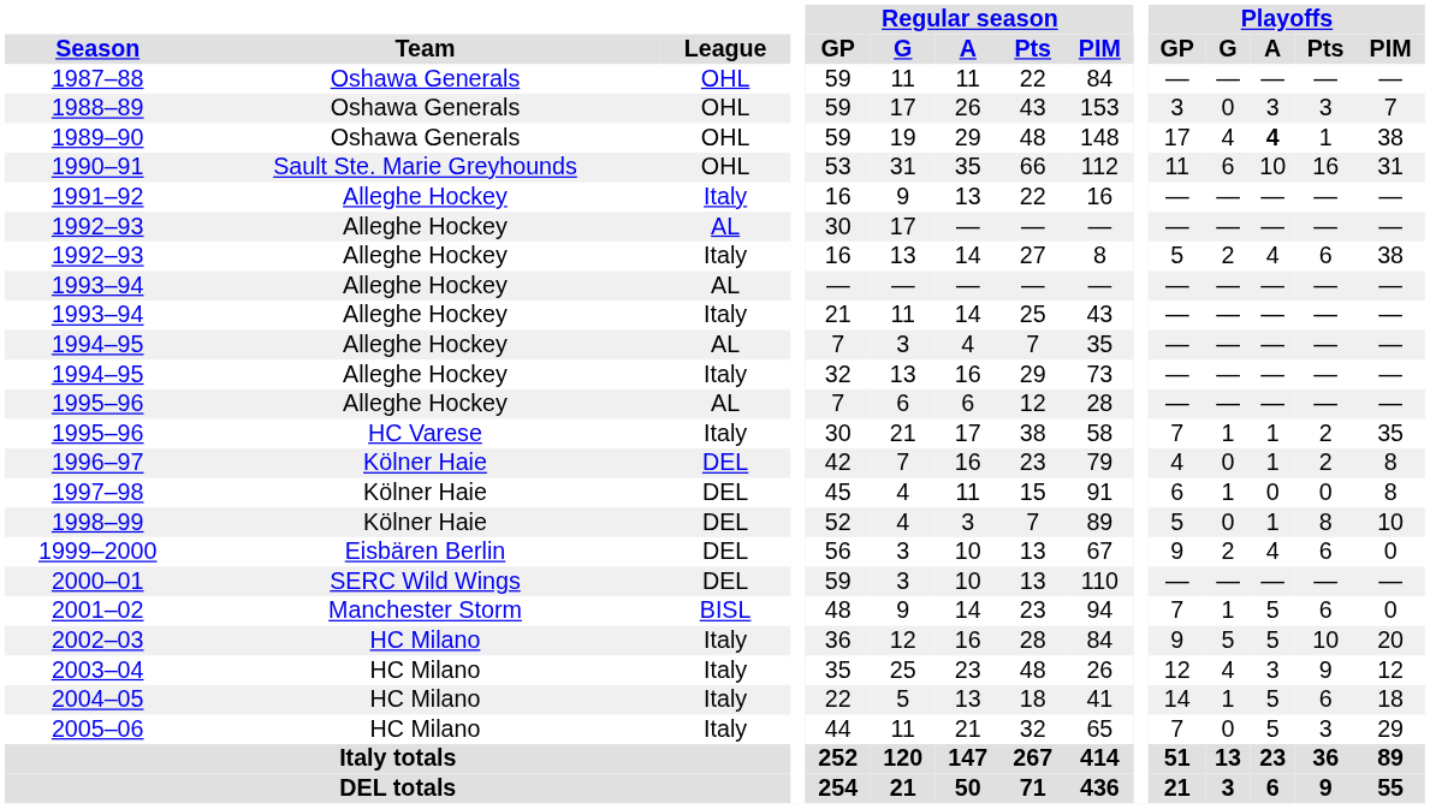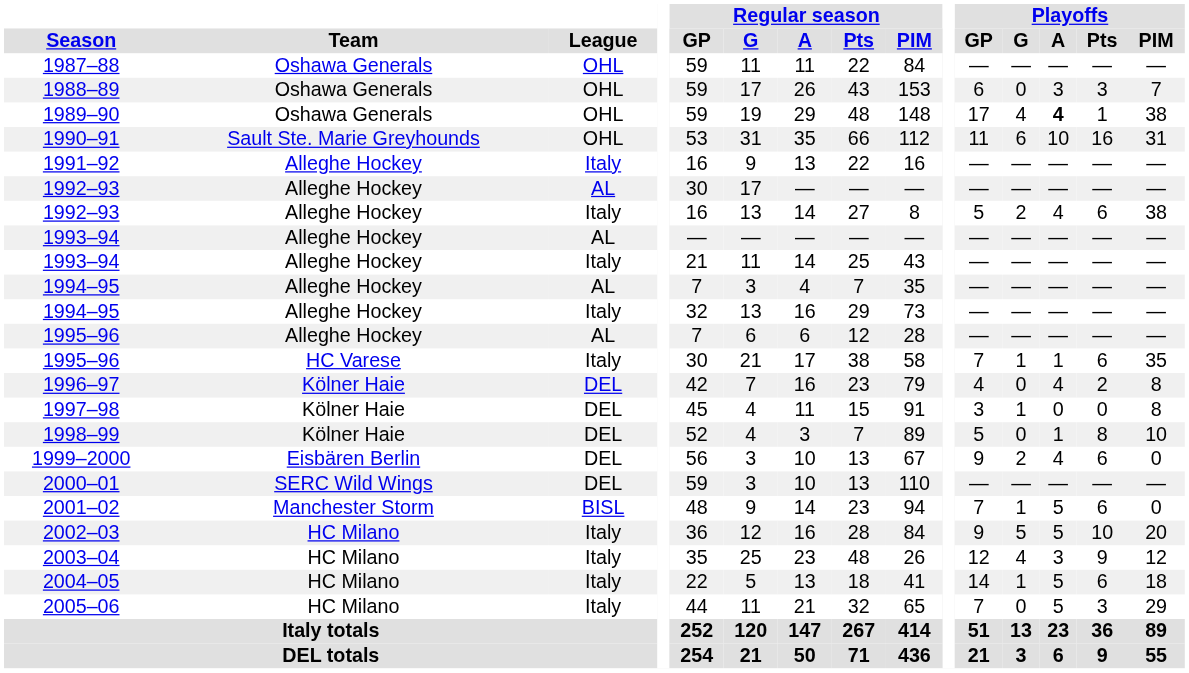 <table border="0" cellpadding="1" cellspacing="0" style="text-align:center; width:60em">
 <tr bgcolor="#e0e0e0">
 <th colspan="3" bgcolor="#ffffff"> </th>
 <th rowspan="99" bgcolor="#ffffff"> </th>
 <th colspan="5"><a href='#'>Regular season</a></th>
 <th rowspan="99" bgcolor="#ffffff"> </th>
 <th colspan="5"><a href='#'>Playoffs</a></th>
 </tr>
 <tr bgcolor="#e0e0e0">
 <th><a href='#'>Season</a></th>
 <th>Team</th>
 <th>League</th>
 <th>GP</th>
 <th><a href='#'>G</a></th>
 <th><a href='#'>A</a></th>
 <th><a href='#'>Pts</a></th>
 <th><a href='#'>PIM</a></th>
 <th>GP</th>
 <th>G</th>
 <th>A</th>
 <th>Pts</th>
 <th>PIM</th>
 </tr>
 <tr>
 <td><a href='#'>1987–88</a></td>
 <td><a href='#'>Oshawa Generals</a></td>
 <td><a href='#'>OHL</a></td>
 <td>59</td>
 <td>11</td>
 <td>11</td>
 <td>22</td>
 <td>84</td>
 <td>—</td>
 <td>—</td>
 <td>—</td>
 <td>—</td>
 <td>—</td>
 </tr>
 <tr bgcolor="#f0f0f0">
 <td><a href='#'>1988–89</a></td>
 <td>Oshawa Generals</td>
 <td>OHL</td>
 <td>59</td>
 <td>17</td>
 <td>26</td>
 <td>43</td>
 <td>153</td>
-<td>3</td>
+<td>6</td>
 <td>0</td>
 <td>3</td>
 <td>3</td>
 <td>7</td>
 </tr>
 <tr>
 <td><a href='#'>1989–90</a></td>
 <td>Oshawa Generals</td>
 <td>OHL</td>
 <td>59</td>
 <td>19</td>
 <td>29</td>
 <td>48</td>
 <td>148</td>
 <td>17</td>
 <td>4</td>
 <td><strong>4</strong></td>
 <td>1</td>
 <td>38</td>
 </tr>
 <tr bgcolor="#f0f0f0">
 <td><a href='#'>1990–91</a></td>
 <td><a href='#'>Sault Ste. Marie Greyhounds</a></td>
 <td>OHL</td>
 <td>53</td>
 <td>31</td>
 <td>35</td>
 <td>66</td>
 <td>112</td>
 <td>11</td>
 <td>6</td>
 <td>10</td>
 <td>16</td>
 <td>31</td>
 </tr>
 <tr>
 <td><a href='#'>1991–92</a></td>
 <td><a href='#'>Alleghe Hockey</a></td>
 <td><a href='#'>Italy</a></td>
 <td>16</td>
 <td>9</td>
 <td>13</td>
 <td>22</td>
 <td>16</td>
 <td>—</td>
 <td>—</td>
 <td>—</td>
 <td>—</td>
 <td>—</td>
 </tr>
 <tr bgcolor="#f0f0f0">
 <td><a href='#'>1992–93</a></td>
 <td>Alleghe Hockey</td>
 <td><a href='#'>AL</a></td>
 <td>30</td>
 <td>17</td>
 <td>—</td>
 <td>—</td>
 <td>—</td>
 <td>—</td>
 <td>—</td>
 <td>—</td>
 <td>—</td>
 <td>—</td>
 </tr>
 <tr>
 <td><a href='#'>1992–93</a></td>
 <td>Alleghe Hockey</td>
 <td>Italy</td>
 <td>16</td>
 <td>13</td>
 <td>14</td>
 <td>27</td>
 <td>8</td>
 <td>5</td>
 <td>2</td>
 <td>4</td>
 <td>6</td>
 <td>38</td>
 </tr>
 <tr bgcolor="#f0f0f0">
 <td><a href='#'>1993–94</a></td>
 <td>Alleghe Hockey</td>
 <td>AL</td>
 <td>—</td>
 <td>—</td>
 <td>—</td>
 <td>—</td>
 <td>—</td>
 <td>—</td>
 <td>—</td>
 <td>—</td>
 <td>—</td>
 <td>—</td>
 </tr>
 <tr>
 <td><a href='#'>1993–94</a></td>
 <td>Alleghe Hockey</td>
 <td>Italy</td>
 <td>21</td>
 <td>11</td>
 <td>14</td>
 <td>25</td>
 <td>43</td>
 <td>—</td>
 <td>—</td>
 <td>—</td>
 <td>—</td>
 <td>—</td>
 </tr>
 <tr bgcolor="#f0f0f0">
 <td><a href='#'>1994–95</a></td>
 <td>Alleghe Hockey</td>
 <td>AL</td>
 <td>7</td>
 <td>3</td>
 <td>4</td>
 <td>7</td>
 <td>35</td>
 <td>—</td>
 <td>—</td>
 <td>—</td>
 <td>—</td>
 <td>—</td>
 </tr>
 <tr>
 <td><a href='#'>1994–95</a></td>
 <td>Alleghe Hockey</td>
 <td>Italy</td>
 <td>32</td>
 <td>13</td>
 <td>16</td>
 <td>29</td>
 <td>73</td>
 <td>—</td>
 <td>—</td>
 <td>—</td>
 <td>—</td>
 <td>—</td>
 </tr>
 <tr bgcolor="#f0f0f0">
 <td><a href='#'>1995–96</a></td>
 <td>Alleghe Hockey</td>
 <td>AL</td>
 <td>7</td>
 <td>6</td>
 <td>6</td>
 <td>12</td>
 <td>28</td>
 <td>—</td>
 <td>—</td>
 <td>—</td>
 <td>—</td>
 <td>—</td>
 </tr>
 <tr>
 <td><a href='#'>1995–96</a></td>
 <td><a href='#'>HC Varese</a></td>
 <td>Italy</td>
 <td>30</td>
 <td>21</td>
 <td>17</td>
 <td>38</td>
 <td>58</td>
 <td>7</td>
 <td>1</td>
 <td>1</td>
-<td>2</td>
+<td>6</td>
 <td>35</td>
 </tr>
 <tr bgcolor="#f0f0f0">
 <td><a href='#'>1996–97</a></td>
 <td><a href='#'>Kölner Haie</a></td>
 <td><a href='#'>DEL</a></td>
 <td>42</td>
 <td>7</td>
 <td>16</td>
 <td>23</td>
 <td>79</td>
 <td>4</td>
 <td>0</td>
-<td>1</td>
+<td>4</td>
 <td>2</td>
 <td>8</td>
 </tr>
 <tr>
 <td><a href='#'>1997–98</a></td>
 <td>Kölner Haie</td>
 <td>DEL</td>
 <td>45</td>
 <td>4</td>
 <td>11</td>
 <td>15</td>
 <td>91</td>
-<td>6</td>
+<td>3</td>
 <td>1</td>
 <td>0</td>
 <td>0</td>
 <td>8</td>
 </tr>
 <tr bgcolor="#f0f0f0">
 <td><a href='#'>1998–99</a></td>
 <td>Kölner Haie</td>
 <td>DEL</td>
 <td>52</td>
 <td>4</td>
 <td>3</td>
 <td>7</td>
 <td>89</td>
 <td>5</td>
 <td>0</td>
 <td>1</td>
 <td>8</td>
 <td>10</td>
 </tr>
 <tr>
 <td><a href='#'>1999–2000</a></td>
 <td><a href='#'>Eisbären Berlin</a></td>
 <td>DEL</td>
 <td>56</td>
 <td>3</td>
 <td>10</td>
 <td>13</td>
 <td>67</td>
 <td>9</td>
 <td>2</td>
 <td>4</td>
 <td>6</td>
 <td>0</td>
 </tr>
 <tr bgcolor="#f0f0f0">
 <td><a href='#'>2000–01</a></td>
 <td><a href='#'>SERC Wild Wings</a></td>
 <td>DEL</td>
 <td>59</td>
 <td>3</td>
 <td>10</td>
 <td>13</td>
 <td>110</td>
 <td>—</td>
 <td>—</td>
 <td>—</td>
 <td>—</td>
 <td>—</td>
 </tr>
 <tr>
 <td><a href='#'>2001–02</a></td>
 <td><a href='#'>Manchester Storm</a></td>
 <td><a href='#'>BISL</a></td>
 <td>48</td>
 <td>9</td>
 <td>14</td>
 <td>23</td>
 <td>94</td>
 <td>7</td>
 <td>1</td>
 <td>5</td>
 <td>6</td>
 <td>0</td>
 </tr>
 <tr bgcolor="#f0f0f0">
 <td><a href='#'>2002–03</a></td>
 <td><a href='#'>HC Milano</a></td>
 <td>Italy</td>
 <td>36</td>
 <td>12</td>
 <td>16</td>
 <td>28</td>
 <td>84</td>
 <td>9</td>
 <td>5</td>
 <td>5</td>
 <td>10</td>
 <td>20</td>
 </tr>
 <tr>
 <td><a href='#'>2003–04</a></td>
 <td>HC Milano</td>
 <td>Italy</td>
 <td>35</td>
 <td>25</td>
 <td>23</td>
 <td>48</td>
 <td>26</td>
 <td>12</td>
 <td>4</td>
 <td>3</td>
 <td>9</td>
 <td>12</td>
 </tr>
 <tr bgcolor="#f0f0f0">
 <td><a href='#'>2004–05</a></td>
 <td>HC Milano</td>
 <td>Italy</td>
 <td>22</td>
 <td>5</td>
 <td>13</td>
 <td>18</td>
 <td>41</td>
 <td>14</td>
 <td>1</td>
 <td>5</td>
 <td>6</td>
 <td>18</td>
 </tr>
 <tr>
 <td><a href='#'>2005–06</a></td>
 <td>HC Milano</td>
 <td>Italy</td>
 <td>44</td>
 <td>11</td>
 <td>21</td>
 <td>32</td>
 <td>65</td>
 <td>7</td>
 <td>0</td>
 <td>5</td>
 <td>3</td>
 <td>29</td>
 </tr>
 <tr bgcolor="#e0e0e0">
 <th colspan="3">Italy totals</th>
 <th>252</th>
 <th>120</th>
 <th>147</th>
 <th>267</th>
 <th>414</th>
 <th>51</th>
 <th>13</th>
 <th>23</th>
 <th>36</th>
 <th>89</th>
 </tr>
 <tr bgcolor="#e0e0e0">
 <th colspan="3">DEL totals</th>
 <th>254</th>
 <th>21</th>
 <th>50</th>
 <th>71</th>
 <th>436</th>
 <th>21</th>
 <th>3</th>
 <th>6</th>
 <th>9</th>
 <th>55</th>
 </tr>
 </table>
